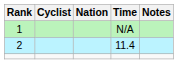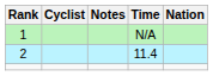 <table class="wikitable sortable" style="text-align:center">
 <tr>
 <th>Rank</th>
 <th>Cyclist</th>
+<th>Notes</th>
+<th>Time</th>
 <th>Nation</th>
-<th>Time</th>
-<th>Notes</th>
 </tr>
 <tr bgcolor=bbf3bb>
 <td>1</td>
 <td align=left></td>
+<td></td>
+<td>N/A</td>
 <td align=left></td>
-<td>N/A</td>
-<td></td>
 </tr>
 <tr bgcolor=bbf3ff>
 <td>2</td>
 <td align=left></td>
+<td></td>
+<td>11.4</td>
 <td align=left></td>
-<td>11.4</td>
-<td></td>
 </tr>
 <tr>
 <td></td>
 <td align=left></td>
-<td align=left></td>
 <td></td>
 <td></td>
+<td align=left></td>
 </tr>
 </table>
